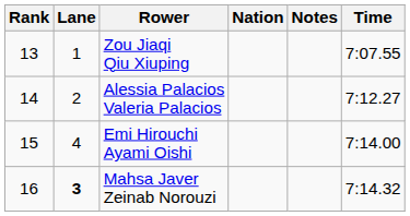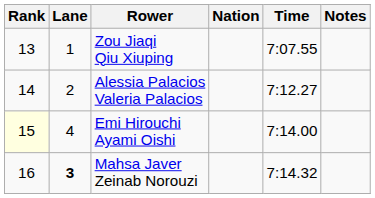 <table class="wikitable sortable" style="text-align:center">
 <tr>
 <th>Rank</th>
 <th>Lane</th>
 <th>Rower</th>
 <th>Nation</th>
+<th>Time</th>
 <th>Notes</th>
-<th>Time</th>
 </tr>
 <tr>
 <td>13</td>
 <td>1</td>
 <td align="left"><a href='#'>Zou Jiaqi</a><br><a href='#'>Qiu Xiuping</a></td>
 <td align="left"></td>
+<td>7:07.55</td>
 <td></td>
-<td>7:07.55</td>
 </tr>
 <tr>
 <td>14</td>
 <td>2</td>
 <td align="left"><a href='#'>Alessia Palacios</a><br><a href='#'>Valeria Palacios</a></td>
 <td align="left"></td>
+<td>7:12.27</td>
 <td></td>
-<td>7:12.27</td>
 </tr>
 <tr>
-<td>15</td>
+<td style="background: lightyellow;">15</td>
 <td>4</td>
 <td align="left"><a href='#'>Emi Hirouchi</a><br><a href='#'>Ayami Oishi</a></td>
 <td align="left"></td>
+<td>7:14.00</td>
 <td></td>
-<td>7:14.00</td>
 </tr>
 <tr>
 <td>16</td>
 <td><strong>3</strong></td>
 <td align="left"><a href='#'>Mahsa Javer</a><br>Zeinab Norouzi</td>
 <td align="left"></td>
+<td>7:14.32</td>
 <td></td>
-<td>7:14.32</td>
 </tr>
 </table>
